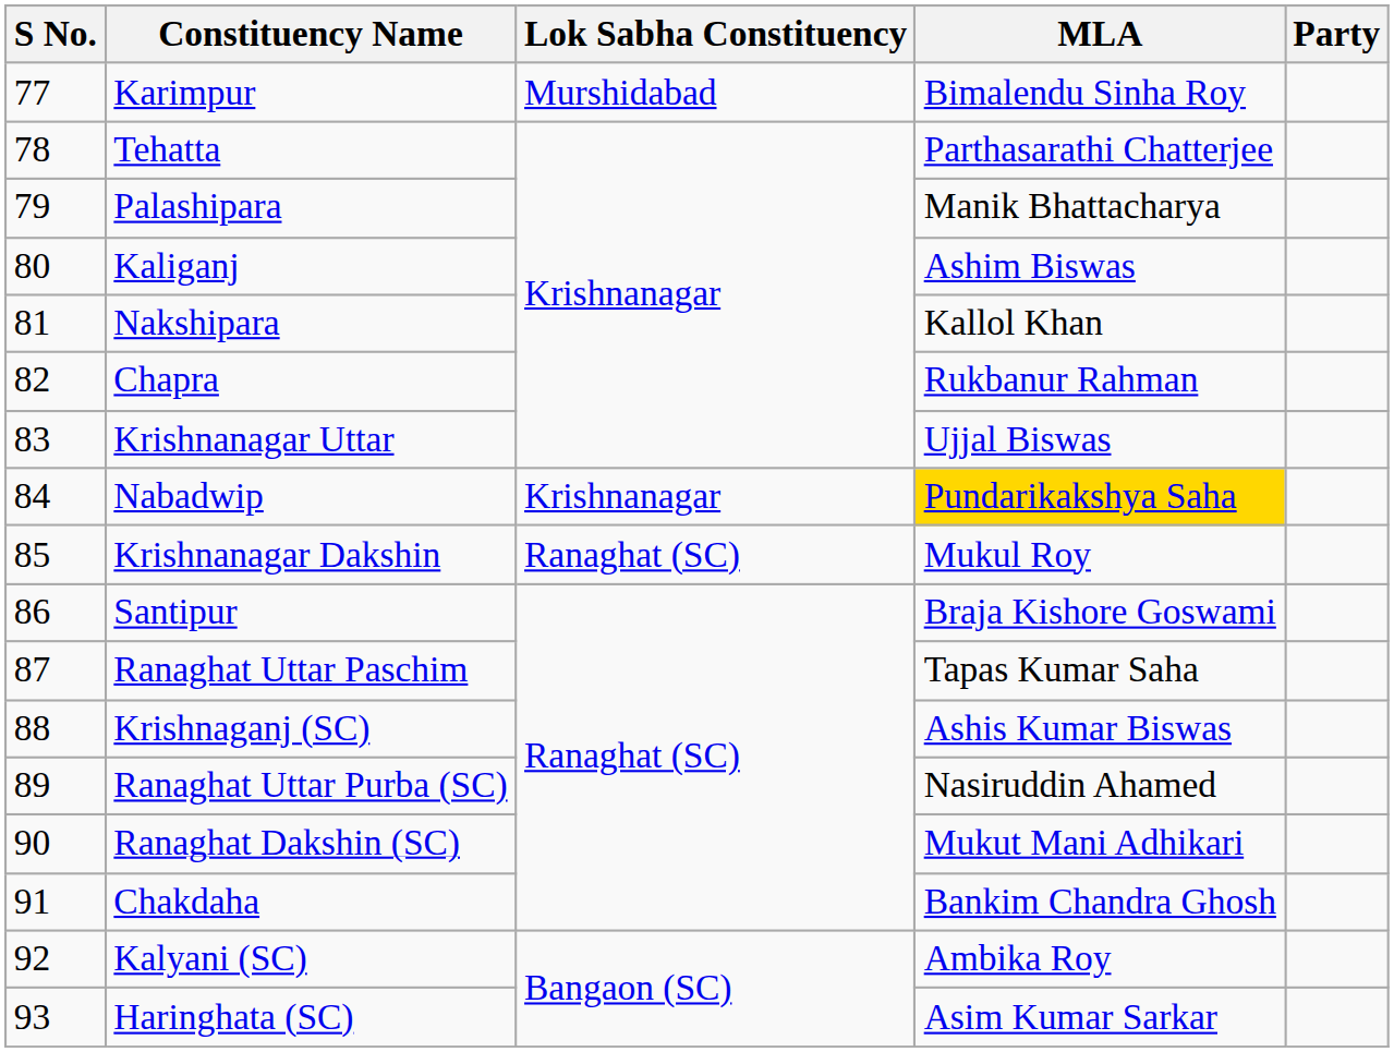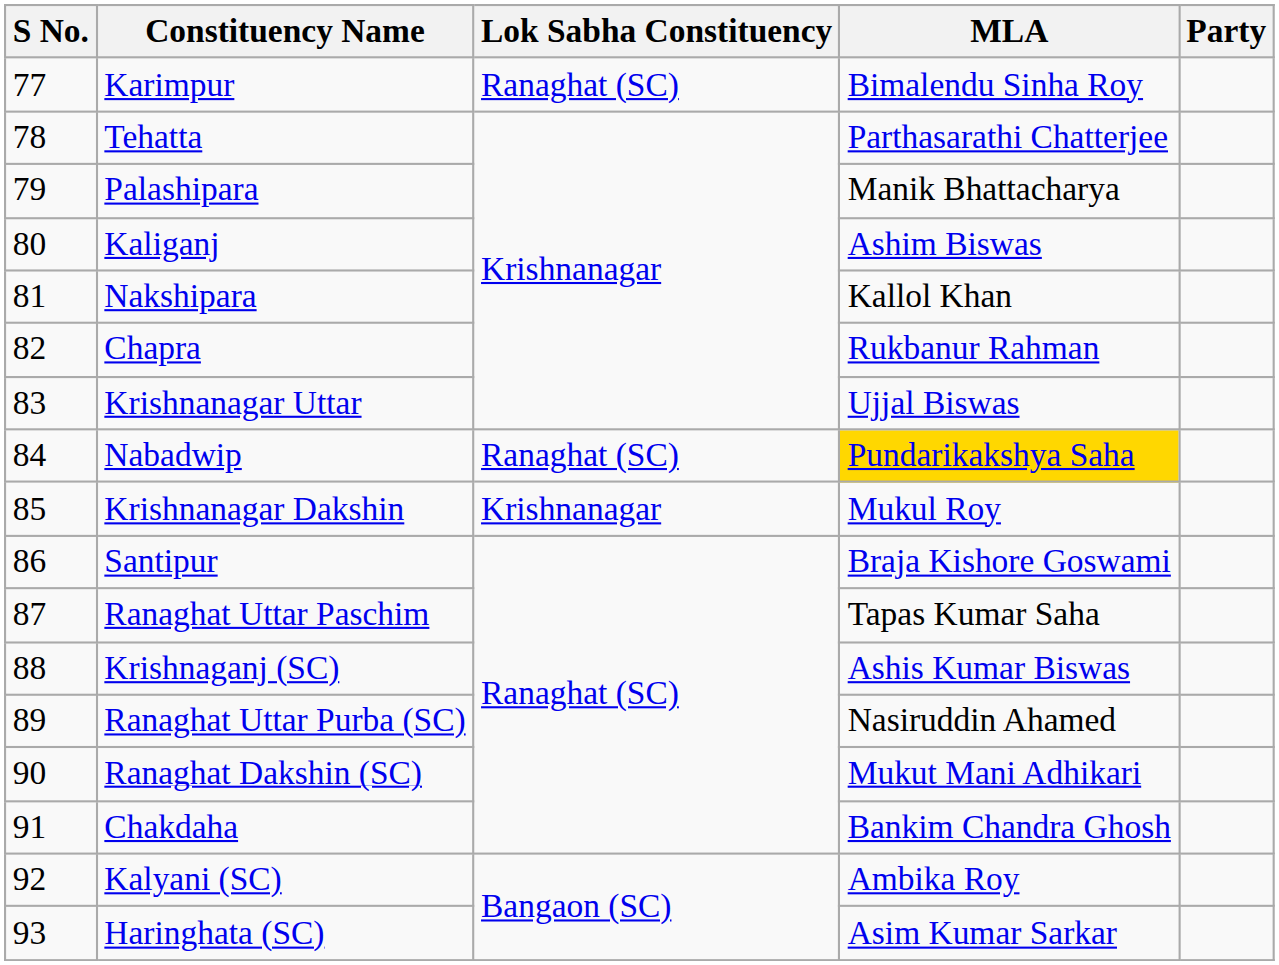 <table class="wikitable">
 <tr>
 <th>S No.</th>
 <th>Constituency Name</th>
 <th>Lok Sabha Constituency</th>
 <th>MLA</th>
 <th colspan="2">Party</th>
 </tr>
 <tr>
 <td>77</td>
 <td><a href='#'>Karimpur</a></td>
-<td><a href='#'>Murshidabad</a></td>
+<td><a href='#'>Ranaghat (SC)</a></td>
 <td><a href='#'>Bimalendu Sinha Roy</a></td>
 <td></td>
 </tr>
 <tr>
 <td>78</td>
 <td><a href='#'>Tehatta</a></td>
 <td rowspan="6"><a href='#'>Krishnanagar</a></td>
 <td><a href='#'>Parthasarathi Chatterjee</a></td>
 <td></td>
 </tr>
 <tr>
 <td>79</td>
 <td><a href='#'>Palashipara</a></td>
 <td>Manik Bhattacharya</td>
 <td></td>
 </tr>
 <tr>
 <td>80</td>
 <td><a href='#'>Kaliganj</a></td>
 <td><a href='#'>Ashim Biswas</a></td>
 <td></td>
 </tr>
 <tr>
 <td>81</td>
 <td><a href='#'>Nakshipara</a></td>
 <td>Kallol Khan</td>
 <td></td>
 </tr>
 <tr>
 <td>82</td>
 <td><a href='#'>Chapra</a></td>
 <td><a href='#'>Rukbanur Rahman</a></td>
 <td></td>
 </tr>
 <tr>
 <td>83</td>
 <td><a href='#'>Krishnanagar Uttar</a></td>
 <td><a href='#'>Ujjal Biswas</a></td>
 <td></td>
 </tr>
 <tr>
 <td>84</td>
 <td><a href='#'>Nabadwip</a></td>
-<td><a href='#'>Krishnanagar</a></td>
+<td><a href='#'>Ranaghat (SC)</a></td>
 <td style="background: gold;"><a href='#'>Pundarikakshya Saha</a></td>
 <td></td>
 </tr>
 <tr>
 <td>85</td>
 <td><a href='#'>Krishnanagar Dakshin</a></td>
-<td><a href='#'>Ranaghat (SC)</a></td>
+<td><a href='#'>Krishnanagar</a></td>
 <td><a href='#'>Mukul Roy</a></td>
 <td></td>
 </tr>
 <tr>
 <td>86</td>
 <td><a href='#'>Santipur</a></td>
 <td rowspan="6"><a href='#'>Ranaghat (SC)</a></td>
 <td><a href='#'>Braja Kishore Goswami</a></td>
 <td></td>
 </tr>
 <tr>
 <td>87</td>
 <td><a href='#'>Ranaghat Uttar Paschim</a></td>
 <td>Tapas Kumar Saha</td>
 <td></td>
 </tr>
 <tr>
 <td>88</td>
 <td><a href='#'>Krishnaganj (SC)</a></td>
 <td><a href='#'>Ashis Kumar Biswas</a></td>
 <td></td>
 </tr>
 <tr>
 <td>89</td>
 <td><a href='#'>Ranaghat Uttar Purba (SC)</a></td>
 <td>Nasiruddin Ahamed</td>
 <td></td>
 </tr>
 <tr>
 <td>90</td>
 <td><a href='#'>Ranaghat Dakshin (SC)</a></td>
 <td><a href='#'>Mukut Mani Adhikari</a></td>
 <td></td>
 </tr>
 <tr>
 <td>91</td>
 <td><a href='#'>Chakdaha</a></td>
 <td><a href='#'>Bankim Chandra Ghosh</a></td>
 <td></td>
 </tr>
 <tr>
 <td>92</td>
 <td><a href='#'>Kalyani (SC)</a></td>
 <td rowspan="2"><a href='#'>Bangaon (SC)</a></td>
 <td><a href='#'>Ambika Roy</a></td>
 <td></td>
 </tr>
 <tr>
 <td>93</td>
 <td><a href='#'>Haringhata (SC)</a></td>
 <td><a href='#'>Asim Kumar Sarkar</a></td>
 <td></td>
 </tr>
 </table>
